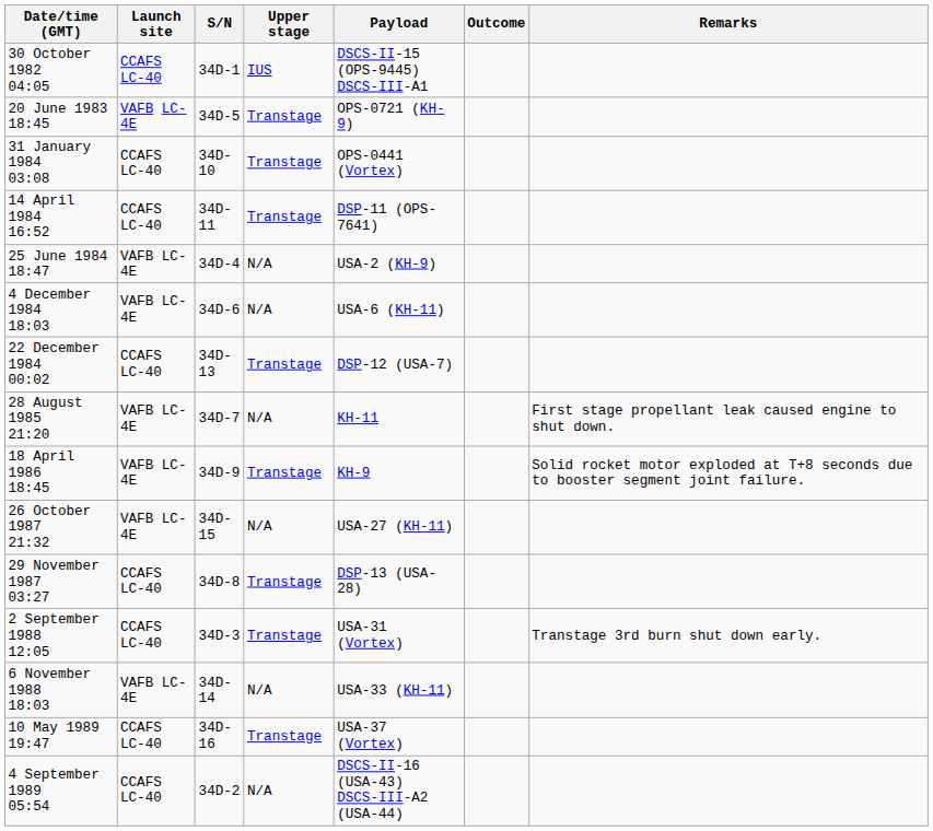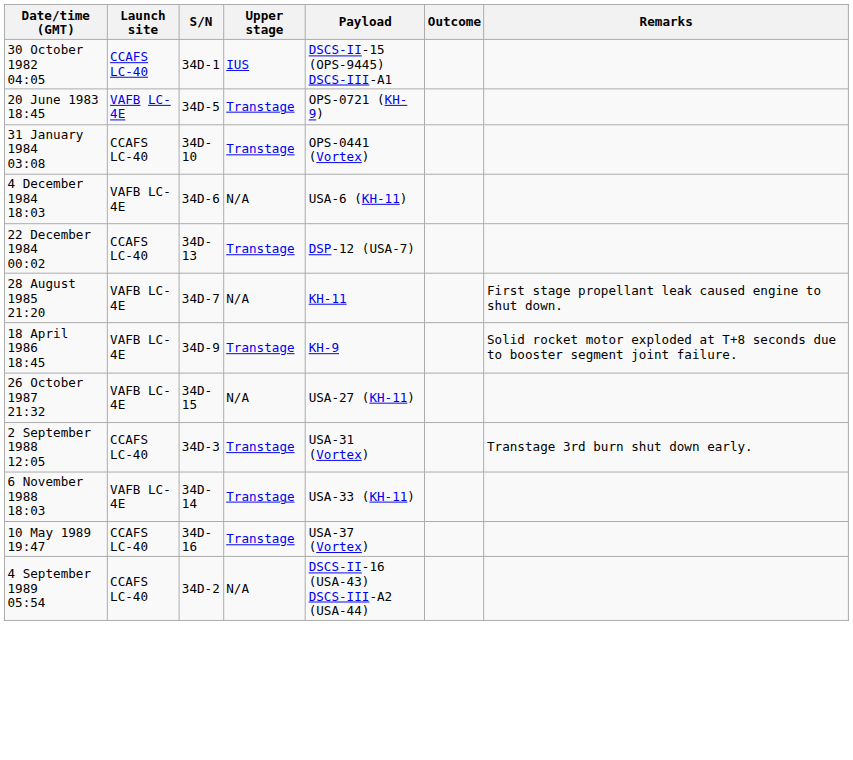 <table class="wikitable collapsible collapsed" border="1">
 <tr>
 <th>Date/time (GMT)</th>
 <th>Launch site</th>
 <th>S/N</th>
 <th>Upper stage</th>
 <th>Payload</th>
 <th>Outcome</th>
 <th>Remarks</th>
 </tr>
 <tr>
 <td>30 October 1982<br>04:05</td>
 <td><a href='#'>CCAFS</a> <a href='#'>LC-40</a></td>
 <td>34D-1</td>
 <td><a href='#'>IUS</a></td>
 <td><a href='#'>DSCS-II</a>-15 (OPS-9445)<br><a href='#'>DSCS-III</a>-A1</td>
 <td></td>
 <td></td>
 </tr>
 <tr>
 <td>20 June 1983<br>18:45</td>
 <td><a href='#'>VAFB</a> <a href='#'>LC-4E</a></td>
 <td>34D-5</td>
 <td><a href='#'>Transtage</a></td>
 <td>OPS-0721 (<a href='#'>KH-9</a>)</td>
 <td></td>
 <td></td>
 </tr>
 <tr>
 <td>31 January 1984<br>03:08</td>
 <td>CCAFS LC-40</td>
 <td>34D-10</td>
 <td><a href='#'>Transtage</a></td>
 <td>OPS-0441 (<a href='#'>Vortex</a>)</td>
-<td></td>
-<td></td>
-</tr>
-<tr>
-<td>14 April 1984<br>16:52</td>
-<td>CCAFS LC-40</td>
-<td>34D-11</td>
-<td><a href='#'>Transtage</a></td>
-<td><a href='#'>DSP</a>-11 (OPS-7641)</td>
-<td></td>
-<td></td>
-</tr>
-<tr>
-<td>25 June 1984<br>18:47</td>
-<td>VAFB LC-4E</td>
-<td>34D-4</td>
-<td>N/A</td>
-<td>USA-2 (<a href='#'>KH-9</a>)</td>
 <td></td>
 <td></td>
 </tr>
 <tr>
 <td>4 December 1984<br>18:03</td>
 <td>VAFB LC-4E</td>
 <td>34D-6</td>
 <td>N/A</td>
 <td>USA-6 (<a href='#'>KH-11</a>)</td>
 <td></td>
 <td></td>
 </tr>
 <tr>
 <td>22 December 1984<br>00:02</td>
 <td>CCAFS LC-40</td>
 <td>34D-13</td>
 <td><a href='#'>Transtage</a></td>
 <td><a href='#'>DSP</a>-12 (USA-7)</td>
 <td></td>
 <td></td>
 </tr>
 <tr>
 <td>28 August 1985<br>21:20</td>
 <td>VAFB LC-4E</td>
 <td>34D-7</td>
 <td>N/A</td>
 <td><a href='#'>KH-11</a></td>
 <td></td>
 <td>First stage propellant leak caused engine to shut down.</td>
 </tr>
 <tr>
 <td>18 April 1986<br>18:45</td>
 <td>VAFB LC-4E</td>
 <td>34D-9</td>
 <td><a href='#'>Transtage</a></td>
 <td><a href='#'>KH-9</a></td>
 <td></td>
 <td>Solid rocket motor exploded at T+8 seconds due to booster segment joint failure.</td>
 </tr>
 <tr>
 <td>26 October 1987<br>21:32</td>
 <td>VAFB LC-4E</td>
 <td>34D-15</td>
 <td>N/A</td>
 <td>USA-27 (<a href='#'>KH-11</a>)</td>
 <td></td>
 <td></td>
 </tr>
 <tr>
-<td>29 November 1987<br>03:27</td>
-<td>CCAFS LC-40</td>
-<td>34D-8</td>
-<td><a href='#'>Transtage</a></td>
-<td><a href='#'>DSP</a>-13 (USA-28)</td>
-<td></td>
-<td></td>
-</tr>
-<tr>
 <td>2 September 1988<br>12:05</td>
 <td>CCAFS LC-40</td>
 <td>34D-3</td>
 <td><a href='#'>Transtage</a></td>
 <td>USA-31 (<a href='#'>Vortex</a>)</td>
 <td></td>
 <td>Transtage 3rd burn shut down early.</td>
 </tr>
 <tr>
 <td>6 November 1988<br>18:03</td>
 <td>VAFB LC-4E</td>
 <td>34D-14</td>
-<td>N/A</td>
+<td><a href='#'>Transtage</a></td>
 <td>USA-33 (<a href='#'>KH-11</a>)</td>
 <td></td>
 <td></td>
 </tr>
 <tr>
 <td>10 May 1989<br>19:47</td>
 <td>CCAFS LC-40</td>
 <td>34D-16</td>
 <td><a href='#'>Transtage</a></td>
 <td>USA-37 (<a href='#'>Vortex</a>)</td>
 <td></td>
 <td></td>
 </tr>
 <tr>
 <td>4 September 1989<br>05:54</td>
 <td>CCAFS LC-40</td>
 <td>34D-2</td>
 <td>N/A</td>
 <td><a href='#'>DSCS-II</a>-16 (USA-43)<br><a href='#'>DSCS-III</a>-A2 (USA-44)</td>
 <td></td>
 <td></td>
 </tr>
 </table>
